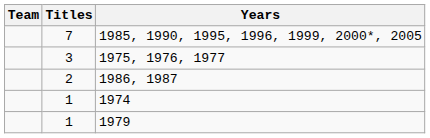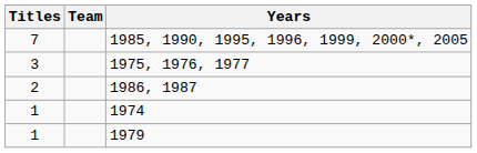 <table class="wikitable sortable" style="text-align:center">
 <tr>
+<th>Titles</th>
 <th>Team</th>
-<th>Titles</th>
 <th>Years</th>
 </tr>
 <tr>
+<td>7</td>
 <td style=><em></em></td>
-<td>7</td>
 <td align=left>1985, 1990, 1995, 1996, 1999, 2000*, 2005</td>
 </tr>
 <tr>
+<td>3</td>
 <td style=><em></em></td>
-<td>3</td>
 <td align=left>1975, 1976, 1977</td>
 </tr>
 <tr>
+<td>2</td>
 <td style=><em></em></td>
-<td>2</td>
 <td align=left>1986, 1987</td>
 </tr>
 <tr>
+<td>1</td>
 <td style=><em></em></td>
-<td>1</td>
 <td align=left>1974</td>
 </tr>
 <tr>
+<td>1</td>
 <td style=><em></em></td>
-<td>1</td>
 <td align=left>1979</td>
 </tr>
 </table>
